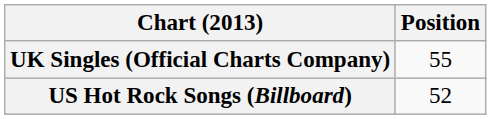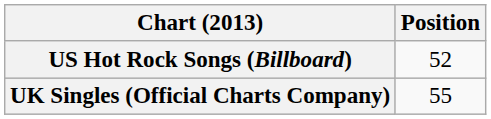 <table class="wikitable plainrowheaders">
 <tr>
 <th>Chart (2013)</th>
 <th>Position</th>
 </tr>
 <tr>
+<th scope="row">US Hot Rock Songs (<em>Billboard</em>)</th>
+<td style="text-align:center;">52</td>
+</tr>
+<tr>
 <th scope="row">UK Singles (Official Charts Company)</th>
 <td style="text-align:center;">55</td>
 </tr>
-<tr>
-<th scope="row">US Hot Rock Songs (<em>Billboard</em>)</th>
-<td style="text-align:center;">52</td>
-</tr>
 </table>
